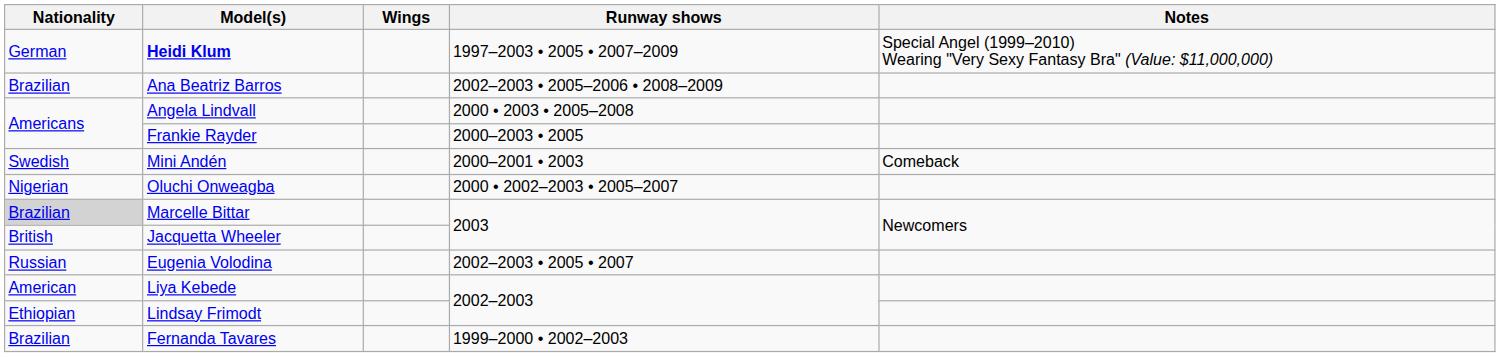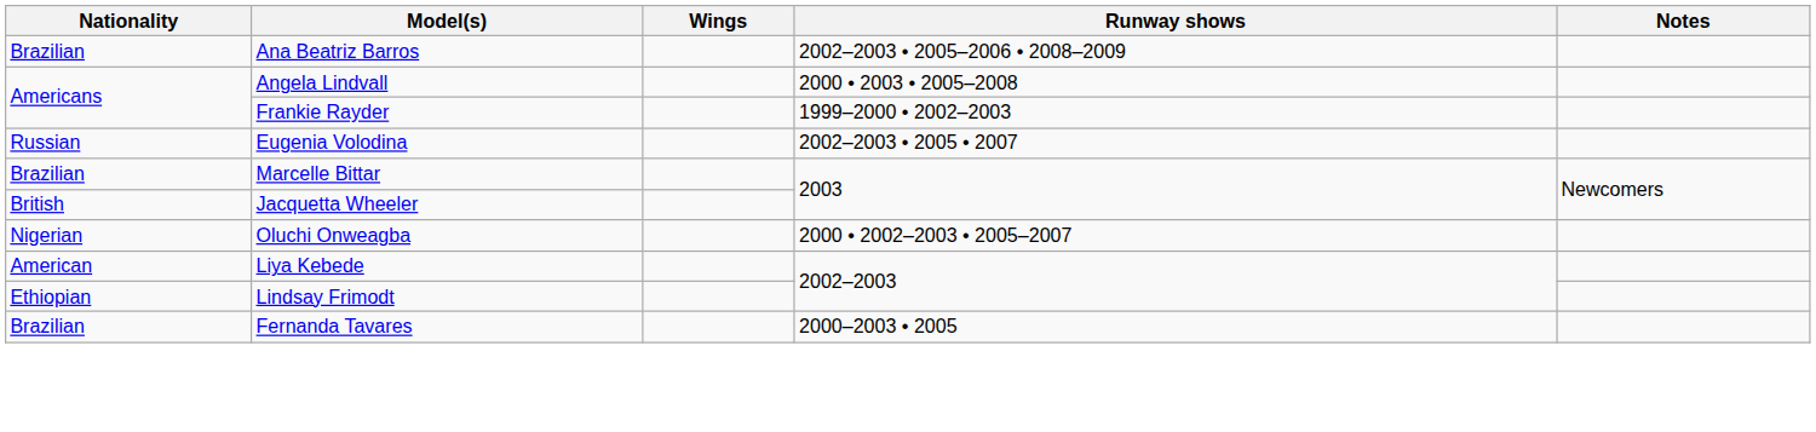 <table class="sortable wikitable"  style="font-size:85%; width:100%;">
 <tr>
 <th>Nationality</th>
 <th>Model(s)</th>
 <th>Wings</th>
 <th>Runway shows</th>
 <th>Notes</th>
-</tr>
-<tr>
-<td> <a href='#'>German</a></td>
-<td><strong><a href='#'>Heidi Klum</a></strong></td>
-<td></td>
-<td>1997–2003 • 2005 • 2007–2009</td>
-<td> Special Angel (1999–2010)<br>Wearing "Very Sexy Fantasy Bra" <em>(Value: $11,000,000)</em></td>
 </tr>
 <tr>
 <td> <a href='#'>Brazilian</a></td>
 <td><a href='#'>Ana Beatriz Barros</a></td>
 <td></td>
 <td>2002–2003 • 2005–2006 • 2008–2009</td>
 <td></td>
 </tr>
 <tr>
 <td rowspan="2"> <a href='#'>Americans</a></td>
 <td><a href='#'>Angela Lindvall</a></td>
 <td></td>
 <td>2000 • 2003 • 2005–2008</td>
 <td></td>
 </tr>
 <tr>
 <td><a href='#'>Frankie Rayder</a></td>
 <td></td>
-<td>2000–2003 • 2005</td>
+<td>1999–2000 • 2002–2003</td>
 <td></td>
 </tr>
 <tr>
-<td> <a href='#'>Swedish</a></td>
-<td><a href='#'>Mini Andén</a></td>
+<td> <a href='#'>Russian</a></td>
+<td><a href='#'>Eugenia Volodina</a></td>
 <td></td>
-<td>2000–2001 • 2003</td>
-<td>Comeback</td>
-</tr>
-<tr>
-<td> <a href='#'>Nigerian</a></td>
-<td><a href='#'>Oluchi Onweagba</a></td>
-<td></td>
-<td>2000 • 2002–2003 • 2005–2007</td>
+<td>2002–2003 • 2005 • 2007</td>
 <td></td>
 </tr>
 <tr>
-<td style="background: lightgrey;"> <a href='#'>Brazilian</a></td>
+<td> <a href='#'>Brazilian</a></td>
 <td><a href='#'>Marcelle Bittar</a></td>
 <td align="center"></td>
 <td rowspan="2">2003</td>
 <td rowspan="2">Newcomers</td>
 </tr>
 <tr>
 <td> <a href='#'>British</a></td>
 <td><a href='#'>Jacquetta Wheeler</a></td>
 <td></td>
 </tr>
 <tr>
-<td> <a href='#'>Russian</a></td>
-<td><a href='#'>Eugenia Volodina</a></td>
+<td> <a href='#'>Nigerian</a></td>
+<td><a href='#'>Oluchi Onweagba</a></td>
 <td></td>
-<td>2002–2003 • 2005 • 2007</td>
+<td>2000 • 2002–2003 • 2005–2007</td>
 <td></td>
 </tr>
 <tr>
 <td> <a href='#'>American</a></td>
 <td><a href='#'>Liya Kebede</a></td>
 <td></td>
 <td rowspan="2">2002–2003</td>
 <td></td>
 </tr>
 <tr>
 <td> <a href='#'>Ethiopian</a></td>
 <td><a href='#'>Lindsay Frimodt</a></td>
 <td></td>
 <td></td>
 </tr>
 <tr>
 <td> <a href='#'>Brazilian</a></td>
 <td><a href='#'>Fernanda Tavares</a></td>
 <td></td>
-<td>1999–2000 • 2002–2003</td>
+<td>2000–2003 • 2005</td>
 <td></td>
 </tr>
 </table>
